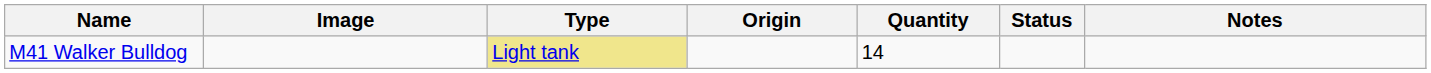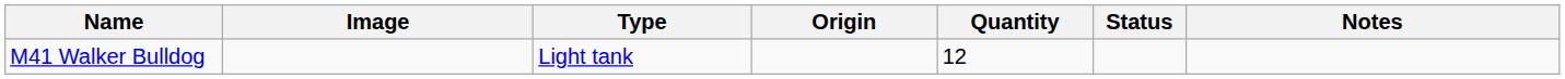 <table class="wikitable" style="width:90%;">
 <tr>
 <th width=14%>Name</th>
 <th width=20%>Image</th>
 <th width=14%>Type</th>
 <th width=12%>Origin</th>
 <th width=10%>Quantity</th>
 <th width=06%>Status</th>
 <th width=24%>Notes</th>
 </tr>
 <tr>
 <td><a href='#'>M41 Walker Bulldog</a></td>
 <td></td>
-<td style="background: khaki;"><a href='#'>Light tank</a></td>
+<td><a href='#'>Light tank</a></td>
 <td></td>
-<td>14</td>
+<td>12</td>
 <td></td>
 <td></td>
 </tr>
 </table>
